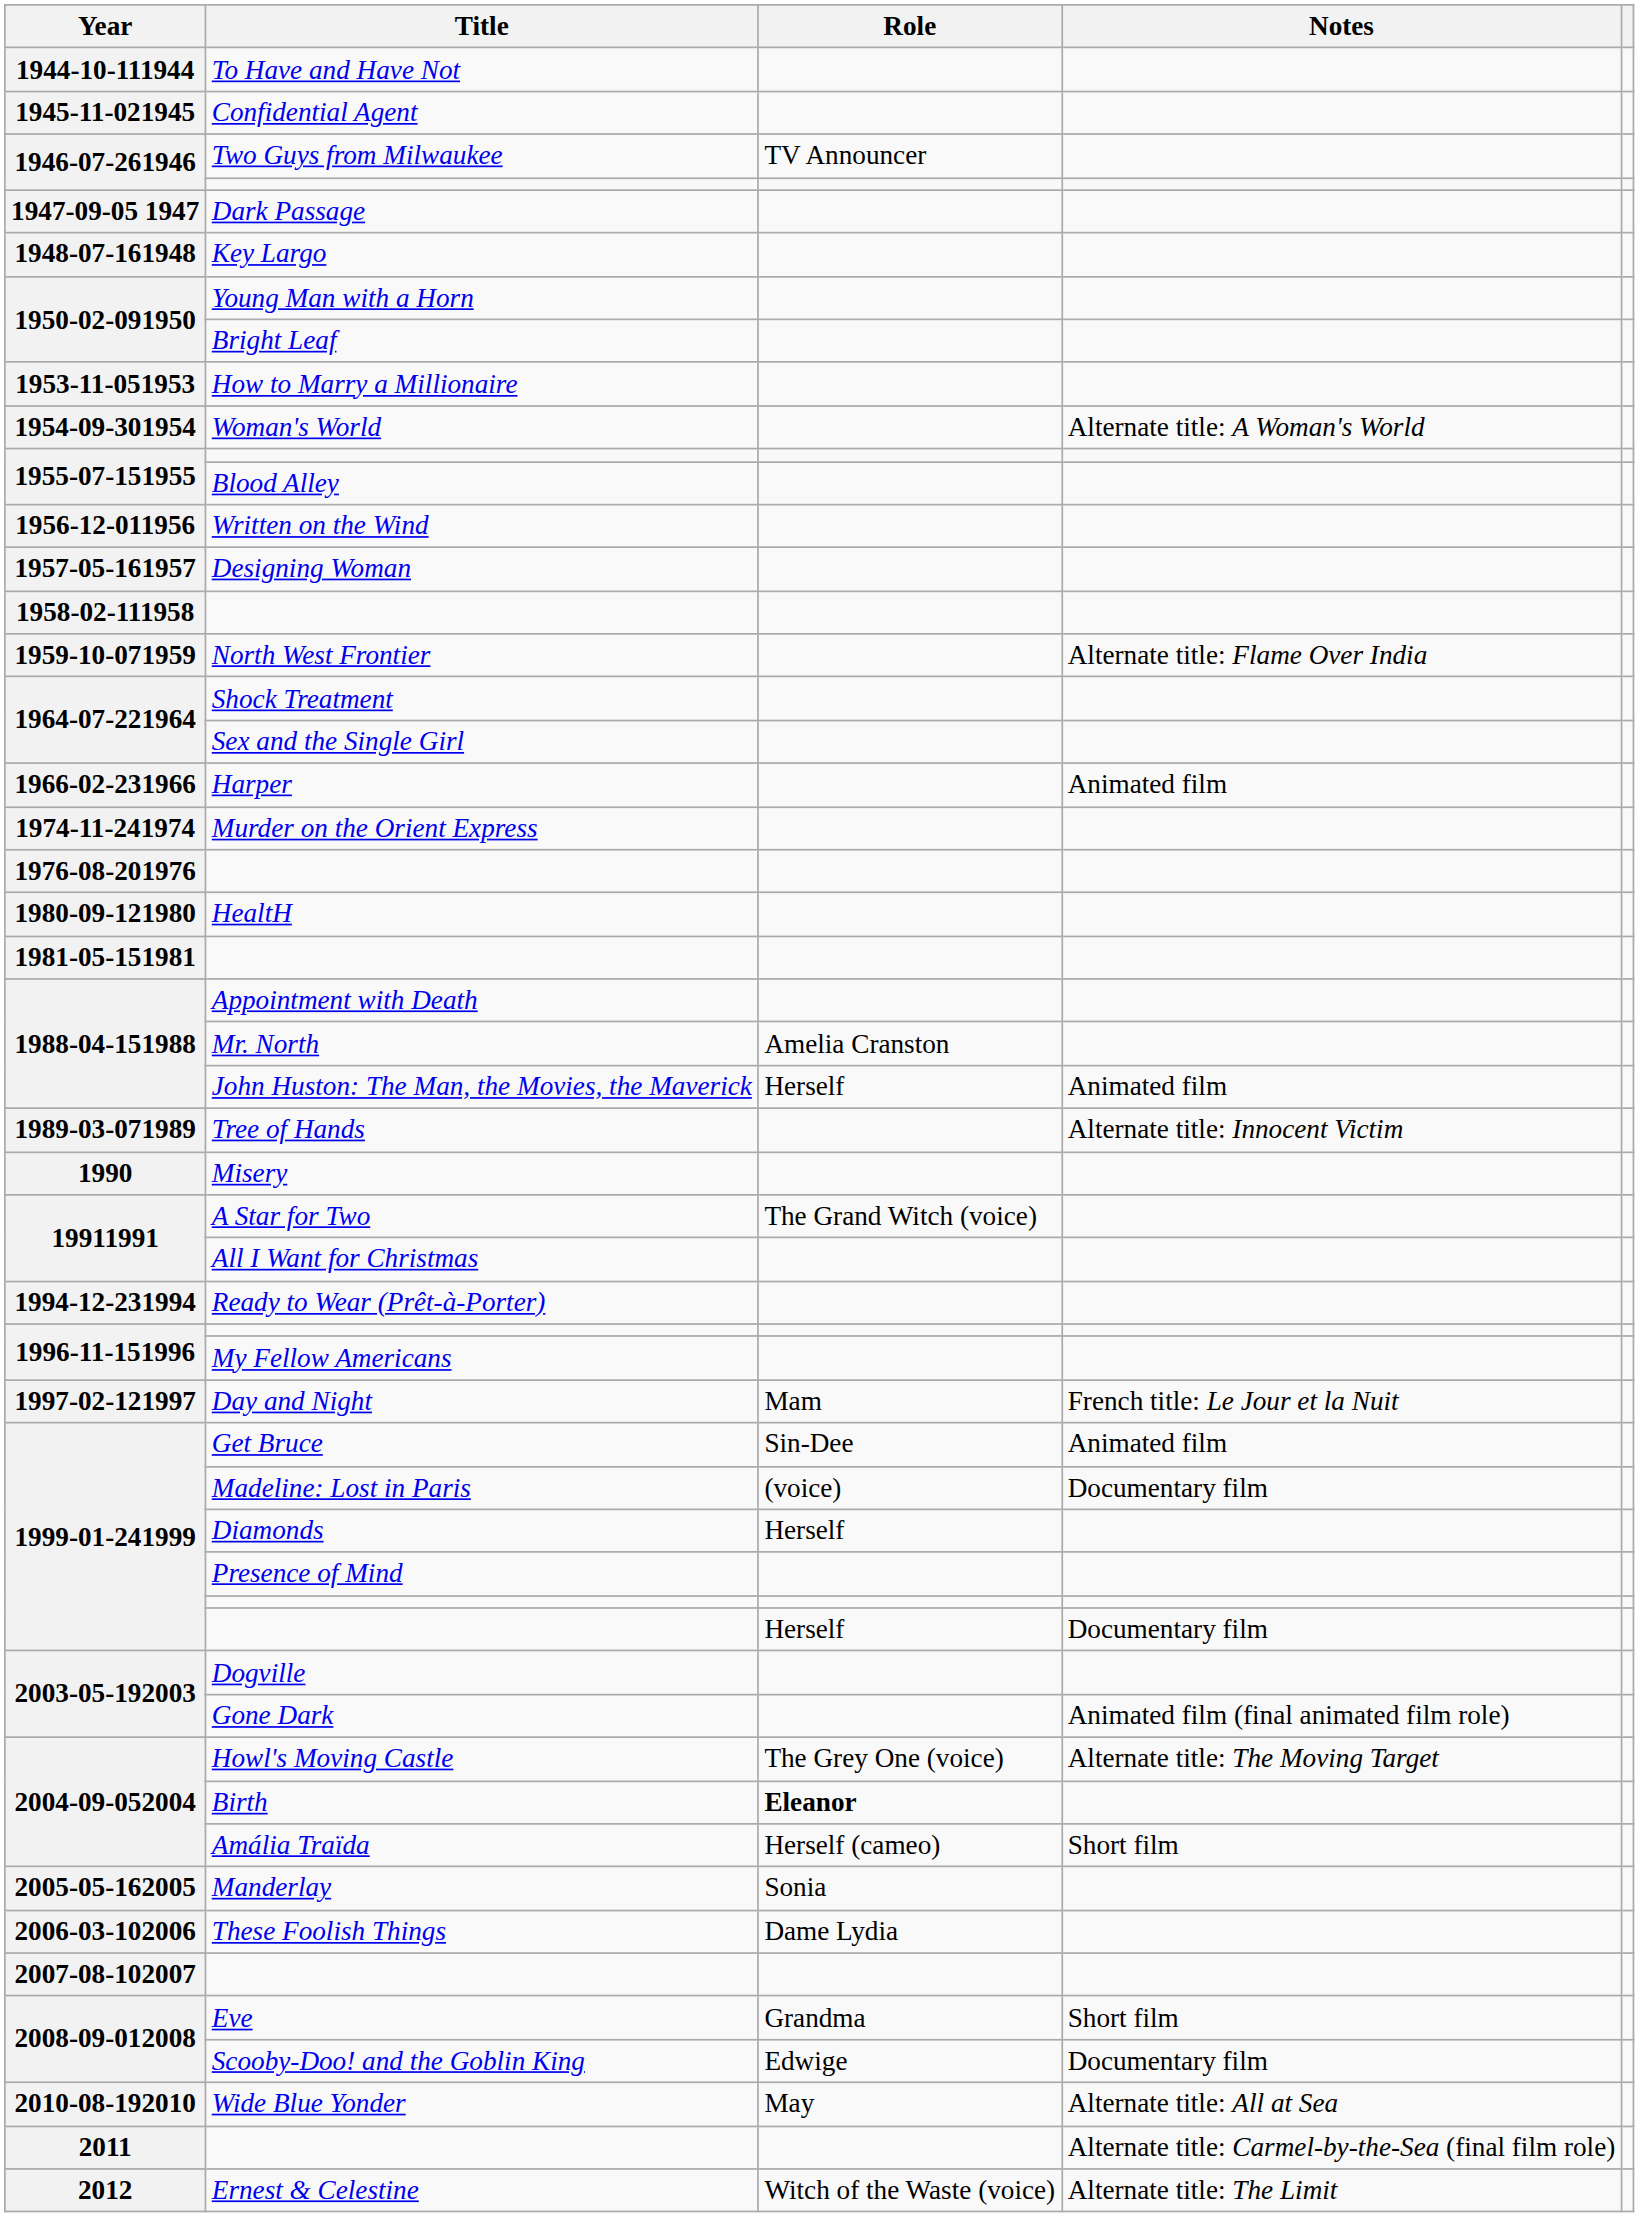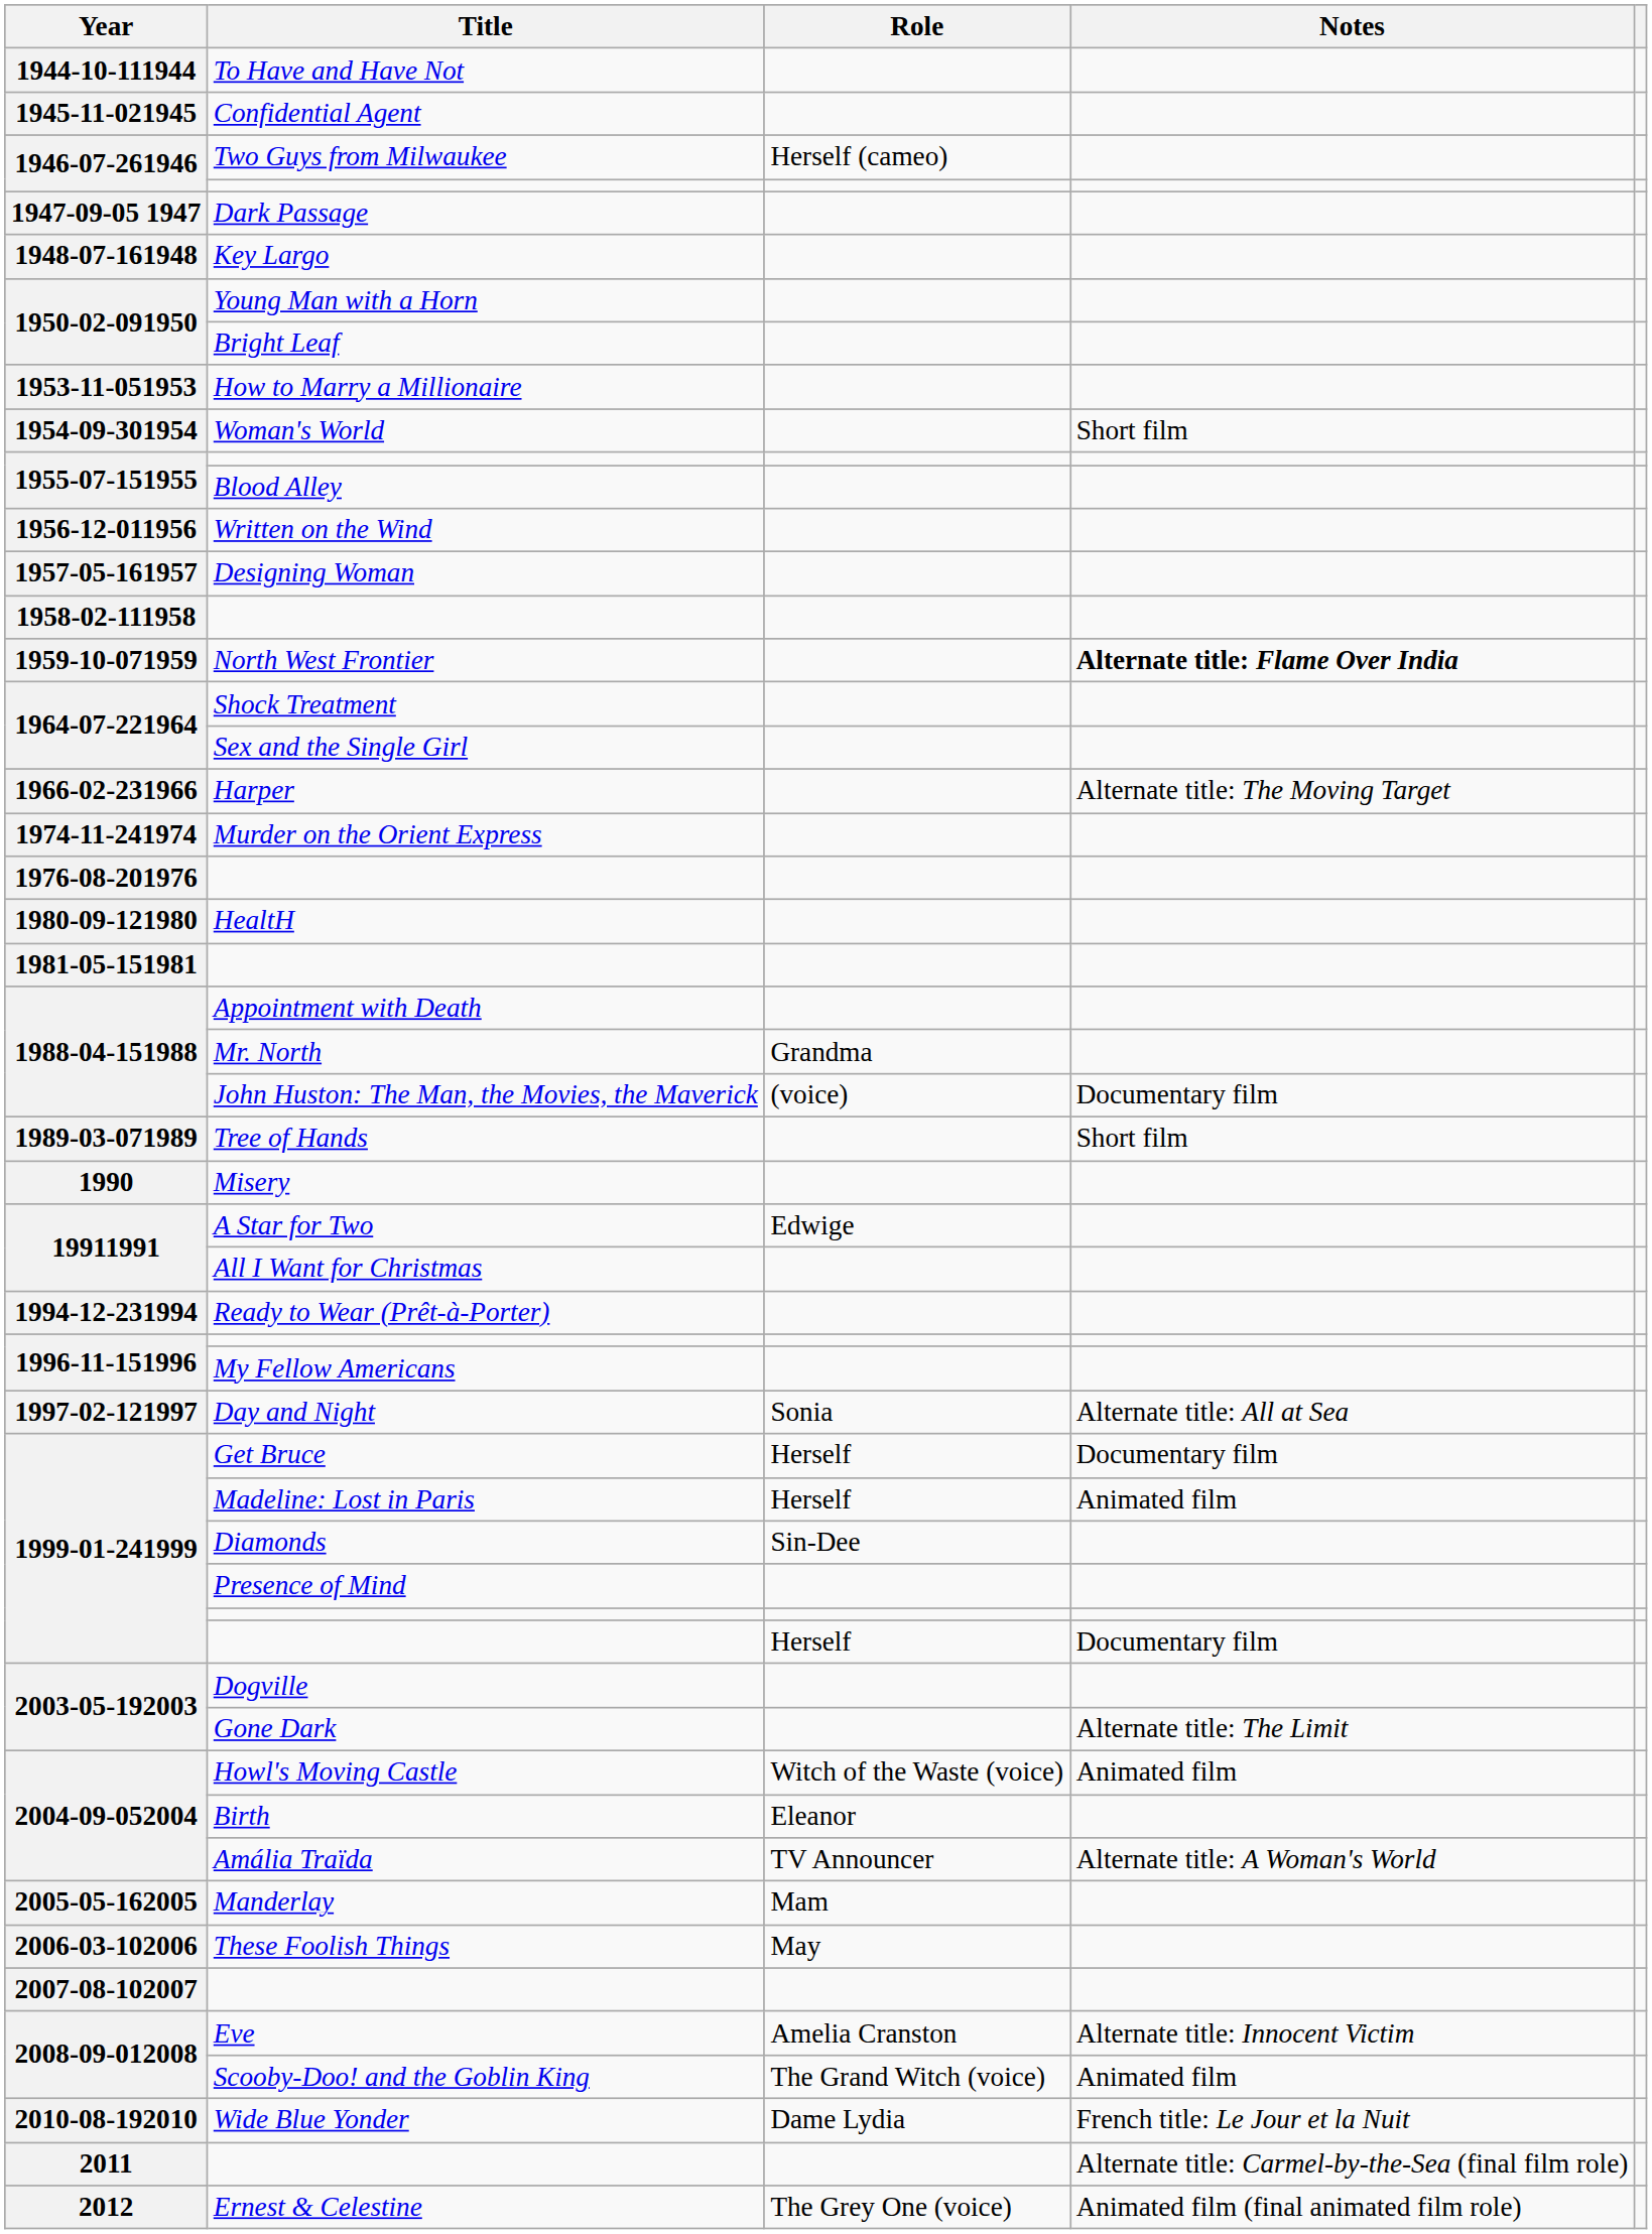 <table class="wikitable plainrowheaders sortable" style="margin-right: 0;">
 <tr>
 <th scope="col">Year</th>
 <th scope="col">Title</th>
 <th scope="col">Role</th>
 <th scope="col" class="unsortable">Notes</th>
 <th scope="col" class="unsortable"></th>
 </tr>
 <tr>
 <th scope="row"><span>1944-10-11</span>1944</th>
 <td><em><a href='#'>To Have and Have Not</a></em></td>
 <td></td>
 <td></td>
 <td style="text-align: center;"></td>
 </tr>
 <tr>
 <th scope="row"><span>1945-11-02</span>1945</th>
 <td><em><a href='#'>Confidential Agent</a></em></td>
 <td></td>
 <td></td>
 <td style="text-align: center;"></td>
 </tr>
 <tr>
 <th rowspan="2" scope="row"><span>1946-07-26</span>1946</th>
 <td><em><a href='#'>Two Guys from Milwaukee</a></em></td>
-<td>TV Announcer</td>
+<td>Herself (cameo)</td>
 <td></td>
 <td style="text-align: center;"></td>
 </tr>
 <tr>
 <td><em></em></td>
 <td></td>
 <td></td>
 <td style="text-align: center;"></td>
 </tr>
 <tr>
 <th scope="row"><span>1947-09-05</span> 1947</th>
 <td><em><a href='#'>Dark Passage</a></em></td>
 <td></td>
 <td></td>
 <td style="text-align: center;"></td>
 </tr>
 <tr>
 <th scope="row"><span>1948-07-16</span>1948</th>
 <td><em><a href='#'>Key Largo</a></em></td>
 <td></td>
 <td></td>
 <td style="text-align: center;"></td>
 </tr>
 <tr>
 <th rowspan="2" scope="row"><span>1950-02-09</span>1950</th>
 <td><em><a href='#'>Young Man with a Horn</a></em></td>
 <td></td>
 <td></td>
 <td style="text-align: center;"></td>
 </tr>
 <tr>
 <td><em><a href='#'>Bright Leaf</a></em></td>
 <td></td>
 <td></td>
 <td style="text-align: center;"></td>
 </tr>
 <tr>
 <th scope="row"><span>1953-11-05</span>1953</th>
 <td><em><a href='#'>How to Marry a Millionaire</a></em></td>
 <td></td>
 <td></td>
 <td style="text-align: center;"></td>
 </tr>
 <tr>
 <th scope="row"><span>1954-09-30</span>1954</th>
 <td><em><a href='#'>Woman's World</a></em></td>
 <td></td>
-<td>Alternate title: <em>A Woman's World</em></td>
+<td>Short film</td>
 <td style="text-align: center;"></td>
 </tr>
 <tr>
 <th rowspan="2" scope="row"><span>1955-07-15</span>1955</th>
 <td><em></em></td>
 <td></td>
 <td></td>
 <td style="text-align: center;"></td>
 </tr>
 <tr>
 <td><em><a href='#'>Blood Alley</a></em></td>
 <td></td>
 <td></td>
 <td style="text-align: center;"></td>
 </tr>
 <tr>
 <th scope="row"><span>1956-12-01</span>1956</th>
 <td><em><a href='#'>Written on the Wind</a></em></td>
 <td></td>
 <td></td>
 <td style="text-align: center;"></td>
 </tr>
 <tr>
 <th scope="row"><span>1957-05-16</span>1957</th>
 <td><em><a href='#'>Designing Woman</a></em></td>
 <td></td>
 <td></td>
 <td style="text-align: center;"></td>
 </tr>
 <tr>
 <th scope="row"><span>1958-02-11</span>1958</th>
 <td><em></em></td>
 <td></td>
 <td></td>
 <td style="text-align: center;"></td>
 </tr>
 <tr>
 <th scope="row"><span>1959-10-07</span>1959</th>
 <td><em><a href='#'>North West Frontier</a></em></td>
 <td></td>
-<td>Alternate title: <em>Flame Over India</em></td>
+<td><strong>Alternate title: <em>Flame Over India</em></strong></td>
 <td style="text-align: center;"></td>
 </tr>
 <tr>
 <th rowspan="2" scope="row"><span>1964-07-22</span>1964</th>
 <td><em><a href='#'>Shock Treatment</a></em></td>
 <td></td>
 <td></td>
 <td style="text-align: center;"></td>
 </tr>
 <tr>
 <td><em><a href='#'>Sex and the Single Girl</a></em></td>
 <td></td>
 <td></td>
 <td style="text-align: center;"></td>
 </tr>
 <tr>
 <th scope="row"><span>1966-02-23</span>1966</th>
 <td><em><a href='#'>Harper</a></em></td>
 <td></td>
-<td>Animated film</td>
+<td>Alternate title: <em>The Moving Target</em></td>
 <td style="text-align: center;"></td>
 </tr>
 <tr>
 <th scope="row"><span>1974-11-24</span>1974</th>
 <td><em><a href='#'>Murder on the Orient Express</a></em></td>
 <td></td>
 <td></td>
 <td style="text-align: center;"></td>
 </tr>
 <tr>
 <th scope="row"><span>1976-08-20</span>1976</th>
 <td><em></em></td>
 <td></td>
 <td></td>
 <td style="text-align: center;"></td>
 </tr>
 <tr>
 <th scope="row"><span>1980-09-12</span>1980</th>
 <td><em><a href='#'>HealtH</a></em></td>
 <td></td>
 <td></td>
 <td style="text-align: center;"></td>
 </tr>
 <tr>
 <th scope="row"><span>1981-05-15</span>1981</th>
 <td><em></em></td>
 <td></td>
 <td></td>
 <td style="text-align: center;"></td>
 </tr>
 <tr>
 <th rowspan="3" scope="row"><span>1988-04-15</span>1988</th>
 <td><em><a href='#'>Appointment with Death</a></em></td>
 <td></td>
 <td></td>
 <td style="text-align: center;"></td>
 </tr>
 <tr>
 <td><em><a href='#'>Mr. North</a></em></td>
-<td>Amelia Cranston</td>
+<td>Grandma</td>
 <td></td>
 <td style="text-align: center;"></td>
 </tr>
 <tr>
 <td><em><a href='#'>John Huston: The Man, the Movies, the Maverick</a></em></td>
-<td>Herself</td>
-<td>Animated film</td>
+<td> (voice)</td>
+<td>Documentary film</td>
 <td style="text-align: center;"></td>
 </tr>
 <tr>
 <th scope="row"><span>1989-03-07</span>1989</th>
 <td><em><a href='#'>Tree of Hands</a></em></td>
 <td></td>
-<td>Alternate title: <em>Innocent Victim</em></td>
+<td>Short film</td>
 <td style="text-align: center;"></td>
 </tr>
 <tr>
 <th scope="row">1990</th>
 <td><em><a href='#'>Misery</a></em></td>
 <td></td>
 <td></td>
 <td style="text-align: center;"></td>
 </tr>
 <tr>
 <th rowspan="2" scope="row"><span>1991</span>1991</th>
 <td><em><a href='#'>A Star for Two</a></em></td>
-<td>The Grand Witch (voice)</td>
+<td>Edwige</td>
 <td></td>
 <td style="text-align: center;"></td>
 </tr>
 <tr>
 <td><em><a href='#'>All I Want for Christmas</a></em></td>
 <td></td>
 <td></td>
 <td style="text-align: center;"></td>
 </tr>
 <tr>
 <th scope="row"><span>1994-12-23</span>1994</th>
 <td><em><a href='#'>Ready to Wear (Prêt-à-Porter)</a></em></td>
 <td></td>
 <td></td>
 <td style="text-align: center;"></td>
 </tr>
 <tr>
 <th rowspan="2" scope="row"><span>1996-11-15</span>1996</th>
 <td><em></em></td>
 <td></td>
 <td></td>
 <td style="text-align: center;"></td>
 </tr>
 <tr>
 <td><em><a href='#'>My Fellow Americans</a></em></td>
 <td></td>
 <td></td>
 <td style="text-align: center;"></td>
 </tr>
 <tr>
 <th scope="row"><span>1997-02-12</span>1997</th>
 <td><em><a href='#'>Day and Night</a></em></td>
-<td>Mam</td>
-<td>French title: <em>Le Jour et la Nuit</em></td>
+<td>Sonia</td>
+<td>Alternate title: <em>All at Sea</em></td>
 <td style="text-align: center;"></td>
 </tr>
 <tr>
 <th rowspan="6" scope="row"><span>1999-01-24</span>1999</th>
 <td><em><a href='#'>Get Bruce</a></em></td>
-<td>Sin-Dee</td>
+<td>Herself</td>
+<td>Documentary film</td>
+<td style="text-align: center;"></td>
+</tr>
+<tr>
+<td><em><a href='#'>Madeline: Lost in Paris</a></em></td>
+<td>Herself</td>
 <td>Animated film</td>
 <td style="text-align: center;"></td>
 </tr>
 <tr>
-<td><em><a href='#'>Madeline: Lost in Paris</a></em></td>
-<td> (voice)</td>
-<td>Documentary film</td>
-<td style="text-align: center;"></td>
-</tr>
-<tr>
 <td><em><a href='#'>Diamonds</a></em></td>
-<td>Herself</td>
+<td>Sin-Dee</td>
 <td></td>
 <td style="text-align: center;"></td>
 </tr>
 <tr>
 <td><em><a href='#'>Presence of Mind</a></em></td>
 <td></td>
 <td></td>
 <td style="text-align: center;"></td>
 </tr>
 <tr>
 <td><em></em></td>
 <td></td>
 <td></td>
 <td style="text-align: center;"></td>
 </tr>
 <tr>
 <td><em></em></td>
 <td>Herself</td>
 <td>Documentary film</td>
 <td style="text-align: center;"></td>
 </tr>
 <tr>
 <th rowspan="2" scope="row"><span>2003-05-19</span>2003</th>
 <td><em><a href='#'>Dogville</a></em></td>
 <td></td>
 <td></td>
 <td style="text-align: center;"></td>
 </tr>
 <tr>
 <td><em><a href='#'>Gone Dark</a></em></td>
 <td></td>
-<td>Animated film (final animated film role)</td>
+<td>Alternate title: <em>The Limit</em></td>
 <td style="text-align: center;"></td>
 </tr>
 <tr>
 <th rowspan="3" scope="row"><span>2004-09-05</span>2004</th>
 <td><em><a href='#'>Howl's Moving Castle</a></em></td>
-<td>The Grey One (voice)</td>
-<td>Alternate title: <em>The Moving Target</em></td>
+<td>Witch of the Waste (voice)</td>
+<td>Animated film</td>
 <td style="text-align: center;"></td>
 </tr>
 <tr>
 <td><em><a href='#'>Birth</a></em></td>
-<td><strong>Eleanor</strong></td>
+<td>Eleanor</td>
 <td></td>
 <td style="text-align: center;"></td>
 </tr>
 <tr>
 <td><em><a href='#'>Amália Traïda</a></em></td>
-<td>Herself (cameo)</td>
-<td>Short film</td>
+<td>TV Announcer</td>
+<td>Alternate title: <em>A Woman's World</em></td>
 <td style="text-align: center;"></td>
 </tr>
 <tr>
 <th scope="row"><span>2005-05-16</span>2005</th>
 <td><em><a href='#'>Manderlay</a></em></td>
-<td>Sonia</td>
+<td>Mam</td>
 <td></td>
 <td style="text-align: center;"></td>
 </tr>
 <tr>
 <th scope="row"><span>2006-03-10</span>2006</th>
 <td><em><a href='#'>These Foolish Things</a></em></td>
-<td>Dame Lydia</td>
+<td>May</td>
 <td></td>
 <td style="text-align: center;"></td>
 </tr>
 <tr>
 <th scope="row"><span>2007-08-10</span>2007</th>
 <td><em></em></td>
 <td></td>
 <td></td>
 <td style="text-align: center;"></td>
 </tr>
 <tr>
 <th rowspan="2" scope="row"><span>2008-09-01</span>2008</th>
 <td><em><a href='#'>Eve</a></em></td>
-<td>Grandma</td>
-<td>Short film</td>
+<td>Amelia Cranston</td>
+<td>Alternate title: <em>Innocent Victim</em></td>
 <td style="text-align: center;"></td>
 </tr>
 <tr>
 <td><em><a href='#'>Scooby-Doo! and the Goblin King</a></em></td>
-<td>Edwige</td>
-<td>Documentary film</td>
+<td>The Grand Witch (voice)</td>
+<td>Animated film</td>
 <td style="text-align: center;"></td>
 </tr>
 <tr>
 <th scope="row"><span>2010-08-19</span>2010</th>
 <td><em><a href='#'>Wide Blue Yonder</a></em></td>
-<td>May</td>
-<td>Alternate title: <em>All at Sea</em></td>
+<td>Dame Lydia</td>
+<td>French title: <em>Le Jour et la Nuit</em></td>
 <td style="text-align: center;"></td>
 </tr>
 <tr>
 <th scope="row">2011</th>
 <td><em></em></td>
 <td></td>
 <td>Alternate title: <em>Carmel-by-the-Sea</em> (final film role)</td>
 <td style="text-align: center;"></td>
 </tr>
 <tr>
 <th scope="row">2012</th>
 <td><em><a href='#'>Ernest & Celestine</a></em></td>
-<td>Witch of the Waste (voice)</td>
-<td>Alternate title: <em>The Limit</em></td>
+<td>The Grey One (voice)</td>
+<td>Animated film (final animated film role)</td>
 <td style="text-align: center;"></td>
 </tr>
 </table>
